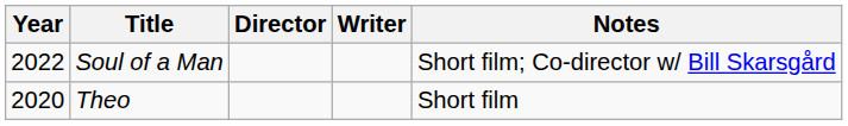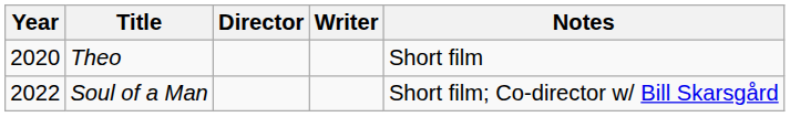 <table class="wikitable">
 <tr>
 <th>Year</th>
 <th>Title</th>
 <th>Director</th>
 <th>Writer</th>
 <th>Notes</th>
 </tr>
 <tr>
+<td>2020</td>
+<td><em>Theo</em></td>
+<td></td>
+<td></td>
+<td>Short film</td>
+</tr>
+<tr>
 <td>2022</td>
 <td><em>Soul of a Man</em></td>
 <td></td>
 <td></td>
 <td>Short film; Co-director w/ <a href='#'>Bill Skarsgård</a></td>
 </tr>
-<tr>
-<td>2020</td>
-<td><em>Theo</em></td>
-<td></td>
-<td></td>
-<td>Short film</td>
-</tr>
 </table>
